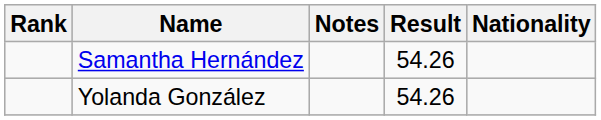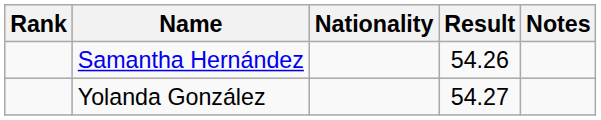 <table class="wikitable sortable" style="text-align:center;font-size:95%">
 <tr>
 <th>Rank</th>
 <th>Name</th>
+<th>Nationality</th>
+<th>Result</th>
 <th>Notes</th>
-<th>Result</th>
-<th>Nationality</th>
 </tr>
 <tr>
 <td></td>
 <td align=left><a href='#'>Samantha Hernández</a></td>
+<td align=left></td>
+<td>54.26</td>
 <td></td>
-<td>54.26</td>
-<td align=left></td>
 </tr>
 <tr>
 <td></td>
 <td align=left>Yolanda González</td>
+<td align=left></td>
+<td>54.27</td>
 <td></td>
-<td>54.26</td>
-<td align=left></td>
 </tr>
 </table>
